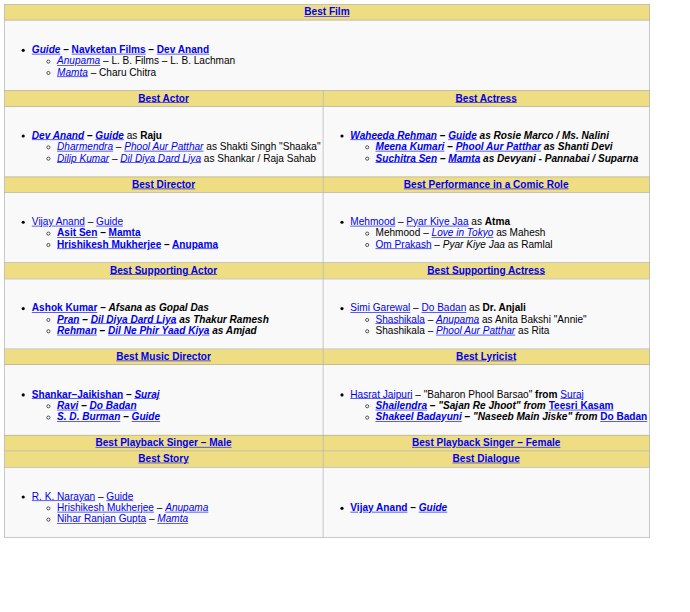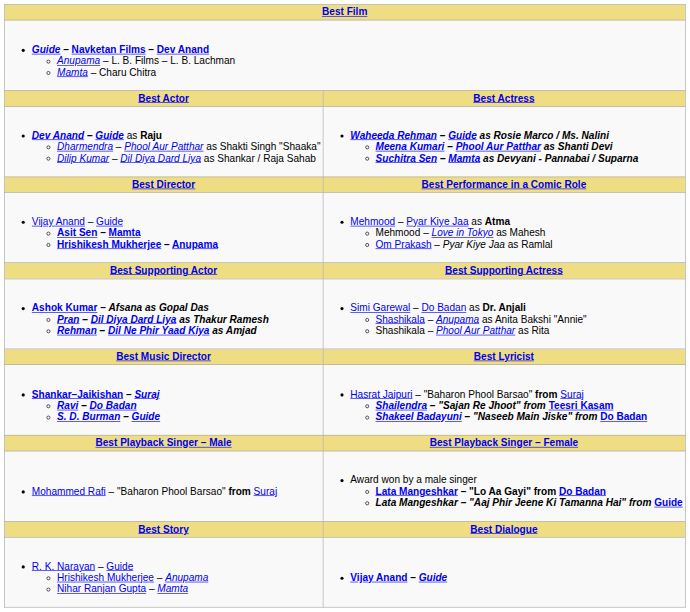 <table class="wikitable">
 <tr>
 <th style="background:#EEDD82;" colspan=2><a href='#'>Best Film</a></th>
 </tr>
 <tr>
 <td valign="top" colspan=2><br><ul><li><strong> <em><a href='#'>Guide</a></em> – <a href='#'>Navketan Films</a> – <a href='#'>Dev Anand</a> </strong><ul><li><em><a href='#'>Anupama</a></em> – L. B. Films – L. B. Lachman</li><li><em><a href='#'>Mamta</a></em> – Charu Chitra</li></ul></li></ul></td>
 </tr>
 <tr>
 <th style="background:#EEDD82;"><a href='#'>Best Actor</a></th>
 <th style="background:#EEDD82;"><a href='#'>Best Actress</a></th>
 </tr>
 <tr>
 <td><br><ul><li><strong> <em><a href='#'>Dev Anand</a> – <a href='#'>Guide</a></em> </strong>as <strong>Raju</strong><ul><li><em><a href='#'>Dharmendra</a> – <a href='#'>Phool Aur Patthar</a></em> as Shakti Singh "Shaaka"</li><li><em><a href='#'>Dilip Kumar</a> – <a href='#'>Dil Diya Dard Liya</a></em> as Shankar / Raja Sahab</li></ul></li></ul></td>
 <td><br><ul><li><strong> <em><a href='#'>Waheeda Rehman</a> – <a href='#'>Guide</a><strong><em> as </strong>Rosie Marco / Ms. Nalini<strong><ul><li></em><a href='#'>Meena Kumari</a> – <a href='#'>Phool Aur Patthar</a><em> as Shanti Devi</li><li></em><a href='#'>Suchitra Sen</a> – <a href='#'>Mamta</a><em> as  Devyani - Pannabai / Suparna</li></ul></li></ul></td>
 </tr>
 <tr>
 <th style="background:#EEDD82;"><a href='#'>Best Director</a></th>
 <th style="background:#EEDD82;"><a href='#'>Best Performance in a Comic Role</a></th>
 </tr>
 <tr>
 <td><br><ul><li></strong> </em><a href='#'>Vijay Anand</a> – <a href='#'>Guide</a><em> <strong><ul><li></em><a href='#'>Asit Sen</a> – <a href='#'>Mamta</a><em></li><li></em><a href='#'>Hrishikesh Mukherjee</a> – <a href='#'>Anupama</a><em></li></ul></li></ul></td>
 <td><br><ul><li></strong><a href='#'>Mehmood</a> – </em><a href='#'>Pyar Kiye Jaa</a></em></strong> as <strong>Atma</strong><ul><li>Mehmood – <em><a href='#'>Love in Tokyo</a></em> as Mahesh</li><li><a href='#'>Om Prakash</a> – <em>Pyar Kiye Jaa</em> as Ramlal</li></ul></li></ul></td>
 </tr>
 <tr>
 <th style="background:#EEDD82;"><a href='#'>Best Supporting Actor</a></th>
 <th style="background:#EEDD82;"><a href='#'>Best Supporting Actress</a></th>
 </tr>
 <tr>
 <td><br><ul><li><strong><a href='#'>Ashok Kumar</a> – <em>Afsana<strong><em> as </strong>Gopal Das<strong><ul><li><a href='#'>Pran</a> – </em><a href='#'>Dil Diya Dard Liya</a><em> as Thakur Ramesh</li><li><a href='#'>Rehman</a> – </em><a href='#'>Dil Ne Phir Yaad Kiya</a><em> as Amjad</li></ul></li></ul></td>
 <td><br><ul><li></strong><a href='#'>Simi Garewal</a> – </em><a href='#'>Do Badan</a></em></strong> as <strong>Dr. Anjali</strong><ul><li><a href='#'>Shashikala</a> – <em><a href='#'>Anupama</a></em> as Anita Bakshi "Annie"</li><li>Shashikala – <em><a href='#'>Phool Aur Patthar</a></em> as Rita</li></ul></li></ul></td>
 </tr>
 <tr>
 <th style="background:#EEDD82;"><a href='#'>Best Music Director</a></th>
 <th style="background:#EEDD82;"><a href='#'>Best Lyricist</a></th>
 </tr>
 <tr>
 <td><br><ul><li><strong><a href='#'>Shankar–Jaikishan</a> – <em><a href='#'>Suraj</a><strong><em><ul><li><a href='#'>Ravi</a> – </em><a href='#'>Do Badan</a><em></li><li><a href='#'>S. D. Burman</a> – </em><a href='#'>Guide</a><em></li></ul></li></ul></td>
 <td><br><ul><li></strong><a href='#'>Hasrat Jaipuri</a> – "Baharon Phool Barsao"<strong> from </em></strong><a href='#'>Suraj</a><strong><em><ul><li><a href='#'>Shailendra</a> – "Sajan Re Jhoot" from </em><a href='#'>Teesri Kasam</a><em></li><li><a href='#'>Shakeel Badayuni</a> – "Naseeb Main Jiske" from </em><a href='#'>Do Badan</a><em></li></ul></li></ul></td>
 </tr>
 <tr>
 <th style="background:#EEDD82;"><a href='#'>Best Playback Singer – Male</a></th>
 <th style="background:#EEDD82;"><a href='#'>Best Playback Singer – Female</a></th>
 </tr>
 <tr>
+<td><br><ul><li></strong><a href='#'>Mohammed Rafi</a> – "Baharon Phool Barsao"<strong> from </em></strong><a href='#'>Suraj</a><strong><em></li></ul></td>
+<td><br><ul><li></strong>Award won by a male singer<strong><ul><li><a href='#'>Lata Mangeshkar</a> – "Lo Aa Gayi" from </em><a href='#'>Do Badan</a><em></li><li>Lata Mangeshkar – "Aaj Phir Jeene Ki Tamanna Hai" from </em><a href='#'>Guide</a><em></li></ul></li></ul></td>
+</tr>
+<tr>
 <th style="background:#EEDD82;"><a href='#'>Best Story</a></th>
 <th style="background:#EEDD82;"><a href='#'>Best Dialogue</a></th>
 </tr>
 <tr>
 <td><br><ul><li></strong><a href='#'>R. K. Narayan</a> – </em><a href='#'>Guide</a></em></strong><ul><li><a href='#'>Hrishikesh Mukherjee</a> – <em><a href='#'>Anupama</a></em></li><li><a href='#'>Nihar Ranjan Gupta</a> – <em><a href='#'>Mamta</a></em></li></ul></li></ul></td>
 <td><br><ul><li><strong><a href='#'>Vijay Anand</a> – <em><a href='#'>Guide</a><strong><em></li></ul></td>
 </tr>
 </table>
